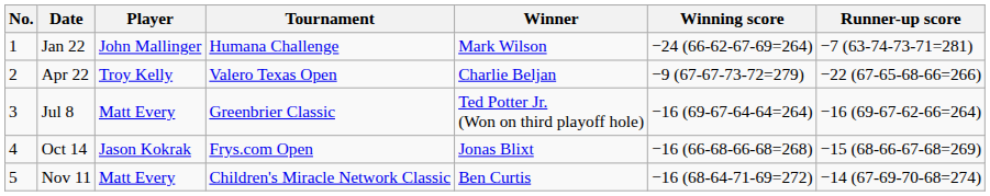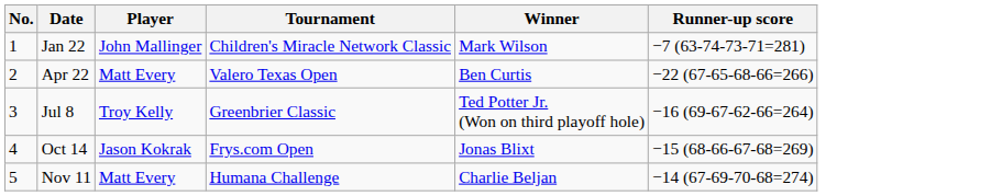 <table class="wikitable" style="font-size:95%;">
 <tr>
 <th>No.</th>
 <th>Date</th>
 <th>Player</th>
 <th>Tournament</th>
 <th>Winner</th>
-<th>Winning score</th>
 <th>Runner-up score</th>
 </tr>
 <tr>
 <td>1</td>
 <td>Jan 22</td>
 <td> <a href='#'>John Mallinger</a></td>
-<td><a href='#'>Humana Challenge</a></td>
+<td><a href='#'>Children's Miracle Network Classic</a></td>
 <td> <a href='#'>Mark Wilson</a></td>
-<td>−24 (66-62-67-69=264)</td>
 <td>−7 (63-74-73-71=281)</td>
 </tr>
 <tr>
 <td>2</td>
 <td>Apr 22</td>
-<td> <a href='#'>Troy Kelly</a></td>
+<td> <a href='#'>Matt Every</a></td>
 <td><a href='#'>Valero Texas Open</a></td>
-<td> <a href='#'>Charlie Beljan</a></td>
-<td>−9 (67-67-73-72=279)</td>
+<td> <a href='#'>Ben Curtis</a></td>
 <td>−22 (67-65-68-66=266)</td>
 </tr>
 <tr>
 <td>3</td>
 <td>Jul 8</td>
-<td> <a href='#'>Matt Every</a></td>
+<td> <a href='#'>Troy Kelly</a></td>
 <td><a href='#'>Greenbrier Classic</a></td>
 <td> <a href='#'>Ted Potter Jr.</a><br>(Won on third playoff hole)</td>
-<td>−16 (69-67-64-64=264)</td>
 <td>−16 (69-67-62-66=264)</td>
 </tr>
 <tr>
 <td>4</td>
 <td>Oct 14</td>
 <td> <a href='#'>Jason Kokrak</a></td>
 <td><a href='#'>Frys.com Open</a></td>
 <td> <a href='#'>Jonas Blixt</a></td>
-<td>−16 (66-68-66-68=268)</td>
 <td>−15 (68-66-67-68=269)</td>
 </tr>
 <tr>
 <td>5</td>
 <td>Nov 11</td>
 <td> <a href='#'>Matt Every</a></td>
-<td><a href='#'>Children's Miracle Network Classic</a></td>
-<td> <a href='#'>Ben Curtis</a></td>
-<td>−16 (68-64-71-69=272)</td>
+<td><a href='#'>Humana Challenge</a></td>
+<td> <a href='#'>Charlie Beljan</a></td>
 <td>−14 (67-69-70-68=274)</td>
 </tr>
 </table>
